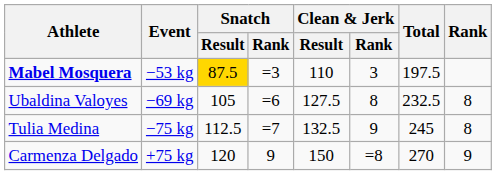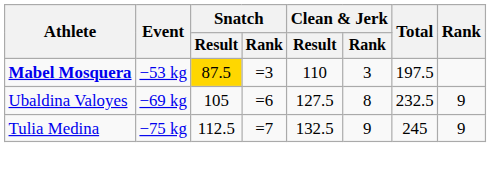 <table class="wikitable" style="font-size:90%">
 <tr>
 <th rowspan="2">Athlete</th>
 <th rowspan="2">Event</th>
 <th colspan="2">Snatch</th>
 <th colspan="2">Clean & Jerk</th>
 <th rowspan="2">Total</th>
 <th rowspan="2">Rank</th>
 </tr>
 <tr style="font-size:95%">
 <th>Result</th>
 <th>Rank</th>
 <th>Result</th>
 <th>Rank</th>
 </tr>
 <tr align=center>
 <td align=left><strong><a href='#'>Mabel Mosquera</a></strong></td>
 <td align=left><a href='#'>−53 kg</a></td>
 <td style="background: gold;">87.5</td>
 <td>=3</td>
 <td>110</td>
 <td>3</td>
 <td>197.5</td>
 <td></td>
 </tr>
 <tr align=center>
 <td align=left><a href='#'>Ubaldina Valoyes</a></td>
 <td align=left><a href='#'>−69 kg</a></td>
 <td>105</td>
 <td>=6</td>
 <td>127.5</td>
 <td>8</td>
 <td>232.5</td>
-<td>8</td>
+<td>9</td>
 </tr>
 <tr align=center>
 <td align=left><a href='#'>Tulia Medina</a></td>
 <td align=left><a href='#'>−75 kg</a></td>
 <td>112.5</td>
 <td>=7</td>
 <td>132.5</td>
 <td>9</td>
 <td>245</td>
-<td>8</td>
-</tr>
-<tr align=center>
-<td align=left><a href='#'>Carmenza Delgado</a></td>
-<td align=left><a href='#'>+75 kg</a></td>
-<td>120</td>
-<td>9</td>
-<td>150</td>
-<td>=8</td>
-<td>270</td>
 <td>9</td>
 </tr>
 </table>
